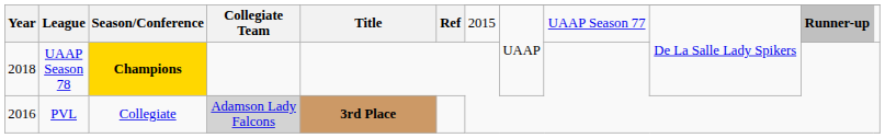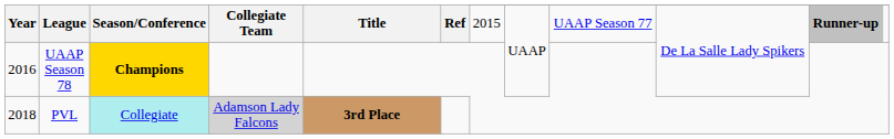 <table class="wikitable sortable" style="text-align:center" width="80%">
 <tr>
 <th style="width:5px;" rowspan="2">Year</th>
 <th style="width:25px;" rowspan="2">League</th>
 <th style="width:100px;" rowspan="2">Season/Conference</th>
 <th style="width:100px;" rowspan="2">Collegiate Team</th>
 <th style="width:150px;" rowspan="2">Title</th>
 <th style="width:25px;" rowspan="2">Ref</th>
 </tr>
 <tr align=center>
 <td>2015</td>
 <td rowspan=2>UAAP</td>
 <td><a href='#'>UAAP Season 77</a></td>
 <td rowspan=2><a href='#'>De La Salle Lady Spikers</a></td>
 <td style="background:silver;"><strong>Runner-up</strong></td>
 <td></td>
 </tr>
 <tr align=center>
-<td>2018</td>
+<td>2016</td>
 <td><a href='#'>UAAP Season 78</a></td>
 <td style="background:gold;"><strong>Champions</strong></td>
 <td></td>
 </tr>
 <tr align=center>
-<td>2016</td>
+<td>2018</td>
 <td><a href='#'>PVL</a></td>
-<td><a href='#'>Collegiate</a></td>
+<td style="background: paleturquoise;"><a href='#'>Collegiate</a></td>
 <td style="background: lightgrey;"><a href='#'>Adamson Lady Falcons</a></td>
 <td style="background:#c96;"><strong>3rd Place</strong></td>
 <td></td>
 </tr>
 </table>
